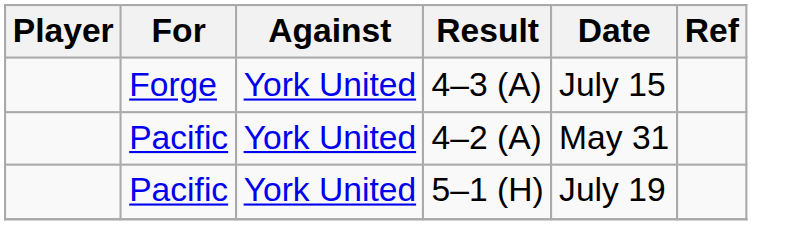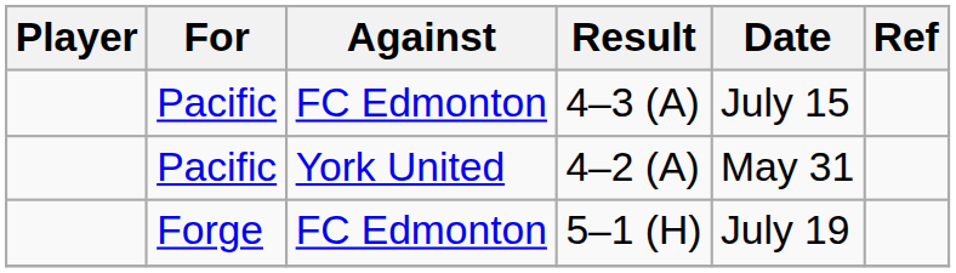 <table class="wikitable">
 <tr>
 <th>Player</th>
 <th>For</th>
 <th>Against</th>
 <th>Result</th>
 <th>Date</th>
 <th>Ref</th>
 </tr>
 <tr>
 <td> </td>
-<td><a href='#'>Forge</a></td>
-<td><a href='#'>York United</a></td>
+<td><a href='#'>Pacific</a></td>
+<td><a href='#'>FC Edmonton</a></td>
 <td>4–3 (A)</td>
 <td>July 15</td>
 <td></td>
 </tr>
 <tr>
 <td> </td>
 <td><a href='#'>Pacific</a></td>
 <td><a href='#'>York United</a></td>
 <td>4–2 (A)</td>
 <td>May 31</td>
 <td></td>
 </tr>
 <tr>
 <td> </td>
-<td><a href='#'>Pacific</a></td>
-<td><a href='#'>York United</a></td>
+<td><a href='#'>Forge</a></td>
+<td><a href='#'>FC Edmonton</a></td>
 <td>5–1 (H)</td>
 <td>July 19</td>
 <td></td>
 </tr>
 <tr>
 </tr>
 </table>
